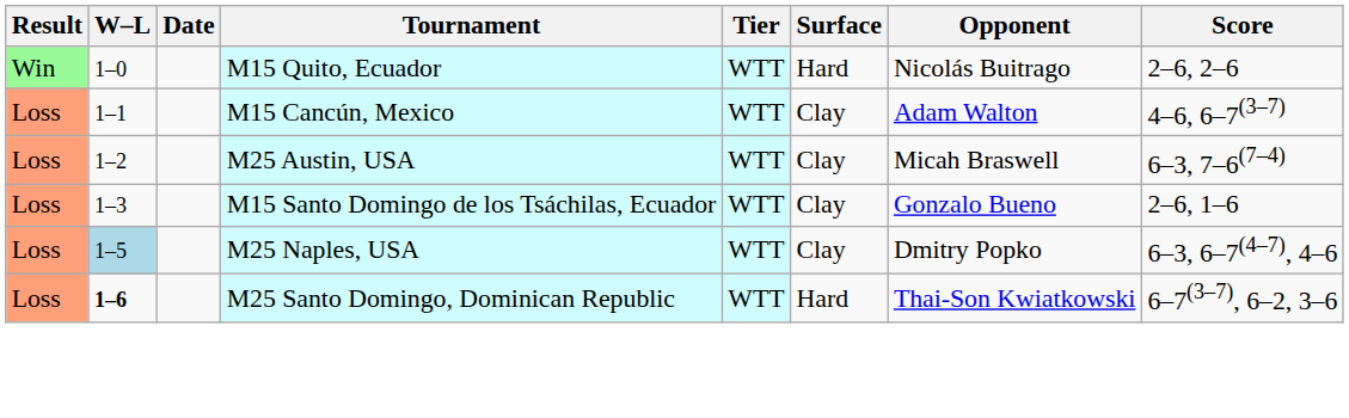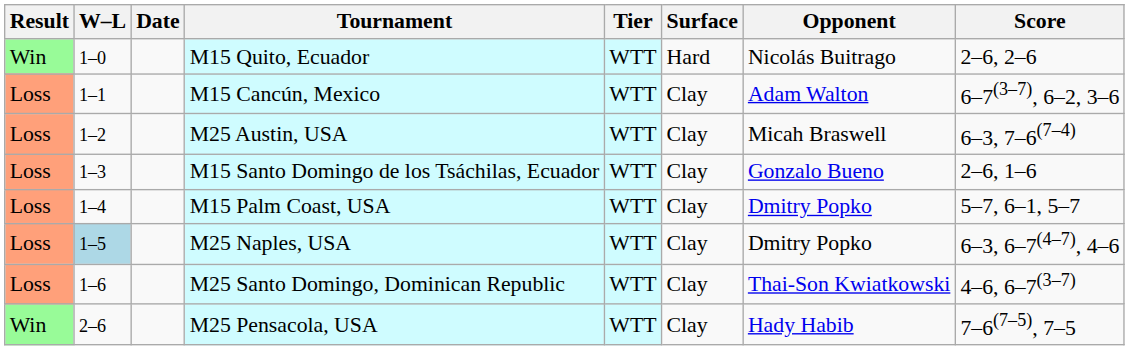 <table class="sortable wikitable">
 <tr>
 <th>Result</th>
 <th class="unsortable">W–L</th>
 <th>Date</th>
 <th>Tournament</th>
 <th>Tier</th>
 <th>Surface</th>
 <th>Opponent</th>
 <th class="unsortable">Score</th>
 </tr>
 <tr>
 <td bgcolor=98FB98>Win</td>
 <td><small>1–0</small></td>
 <td></td>
 <td style="background:#cffcff;">M15 Quito, Ecuador</td>
 <td style="background:#cffcff;">WTT</td>
 <td>Hard</td>
 <td> Nicolás Buitrago</td>
 <td>2–6, 2–6</td>
 </tr>
 <tr>
 <td bgcolor=FFA07A>Loss</td>
 <td><small>1–1</small></td>
 <td></td>
 <td style="background:#cffcff;">M15 Cancún, Mexico</td>
 <td style="background:#cffcff;">WTT</td>
 <td>Clay</td>
 <td> <a href='#'>Adam Walton</a></td>
-<td>4–6, 6–7<sup>(3–7)</sup></td>
+<td>6–7<sup>(3–7)</sup>, 6–2, 3–6</td>
 </tr>
 <tr>
 <td bgcolor=FFA07A>Loss</td>
 <td><small>1–2</small></td>
 <td></td>
 <td style="background:#cffcff;">M25 Austin, USA</td>
 <td style="background:#cffcff;">WTT</td>
 <td>Clay</td>
 <td> Micah Braswell</td>
 <td>6–3, 7–6<sup>(7–4)</sup></td>
 </tr>
 <tr>
 <td bgcolor=FFA07A>Loss</td>
 <td><small>1–3</small></td>
 <td></td>
 <td style="background:#cffcff;">M15 Santo Domingo de los Tsáchilas, Ecuador</td>
 <td style="background:#cffcff;">WTT</td>
 <td>Clay</td>
 <td> <a href='#'>Gonzalo Bueno</a></td>
 <td>2–6, 1–6</td>
 </tr>
 <tr>
 <td bgcolor=FFA07A>Loss</td>
+<td><small>1–4</small></td>
+<td></td>
+<td style="background:#cffcff;">M15 Palm Coast, USA</td>
+<td style="background:#cffcff;">WTT</td>
+<td>Clay</td>
+<td> <a href='#'>Dmitry Popko</a></td>
+<td>5–7, 6–1, 5–7</td>
+</tr>
+<tr>
+<td bgcolor=FFA07A>Loss</td>
 <td style="background: lightblue;"><small>1–5</small></td>
 <td></td>
 <td style="background:#cffcff;">M25 Naples, USA</td>
 <td style="background:#cffcff;">WTT</td>
 <td>Clay</td>
 <td> Dmitry Popko</td>
 <td>6–3, 6–7<sup>(4–7)</sup>, 4–6</td>
 </tr>
 <tr>
 <td bgcolor=FFA07A>Loss</td>
-<td><strong><small>1–6</small></strong></td>
+<td><small>1–6</small></td>
 <td></td>
 <td style="background:#cffcff;">M25 Santo Domingo, Dominican Republic</td>
 <td style="background:#cffcff;">WTT</td>
-<td>Hard</td>
+<td>Clay</td>
 <td> <a href='#'>Thai-Son Kwiatkowski</a></td>
-<td>6–7<sup>(3–7)</sup>, 6–2, 3–6</td>
+<td>4–6, 6–7<sup>(3–7)</sup></td>
+</tr>
+<tr>
+<td bgcolor=98FB98>Win</td>
+<td><small>2–6</small></td>
+<td></td>
+<td style="background:#cffcff;">M25 Pensacola, USA</td>
+<td style="background:#cffcff;">WTT</td>
+<td>Clay</td>
+<td> <a href='#'>Hady Habib</a></td>
+<td>7–6<sup>(7–5)</sup>, 7–5</td>
 </tr>
 </table>
